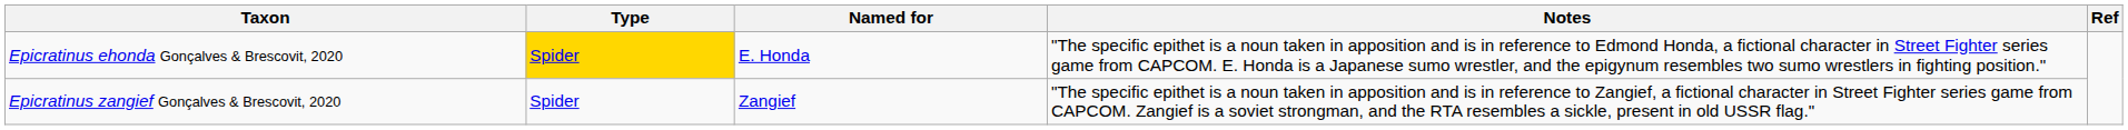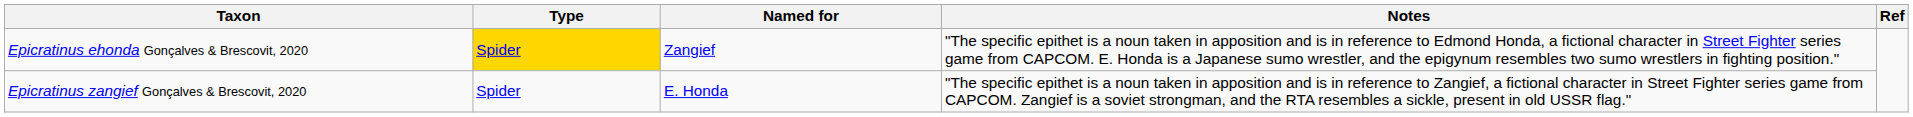 <table class="wikitable sortable" width="100%">
 <tr>
 <th style="width:25%;">Taxon</th>
 <th style="width:10%;">Type</th>
 <th style="width:15%;">Named for</th>
 <th style="width:50%;">Notes</th>
 <th class="unsortable">Ref</th>
 </tr>
 <tr>
 <td><em><a href='#'>Epicratinus ehonda</a></em> <small>Gonçalves & Brescovit, 2020</small></td>
 <td style="background: gold;"><a href='#'>Spider</a></td>
-<td><a href='#'>E. Honda</a></td>
+<td><a href='#'>Zangief</a></td>
 <td>"The specific epithet is a noun taken in apposition and is in reference to Edmond Honda, a fictional character in <a href='#'>Street Fighter</a> series game from CAPCOM. E. Honda is a Japanese sumo wrestler, and the epigynum resembles two sumo wrestlers in fighting position."</td>
 <td rowspan="2"></td>
 </tr>
 <tr>
 <td><em><a href='#'>Epicratinus zangief</a></em> <small>Gonçalves & Brescovit, 2020</small></td>
 <td><a href='#'>Spider</a></td>
-<td><a href='#'>Zangief</a></td>
+<td><a href='#'>E. Honda</a></td>
 <td>"The specific epithet is a noun taken in apposition and is in reference to Zangief, a fictional character in Street Fighter series game from CAPCOM. Zangief is a soviet strongman, and the RTA resembles a sickle, present in old USSR flag."</td>
 </tr>
 </table>
